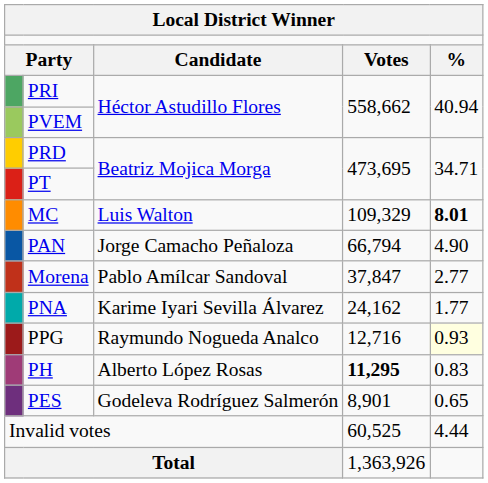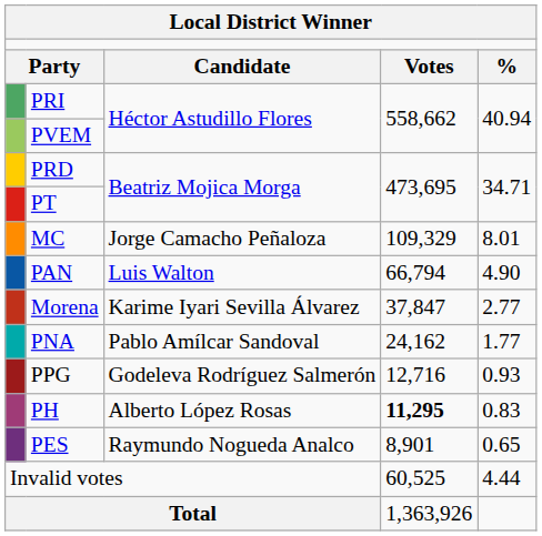 <table class="wikitable">
 <tr>
 <th colspan="5">Local District Winner</th>
 </tr>
 <tr>
 <td colspan="5"></td>
 </tr>
 <tr>
 <th colspan="2">Party</th>
 <th>Candidate</th>
 <th>Votes</th>
 <th>%</th>
 </tr>
 <tr>
 <td style="background:#4DA663;" width="8"></td>
 <td><a href='#'>PRI</a></td>
 <td rowspan="2"><a href='#'>Héctor Astudillo Flores</a></td>
 <td rowspan="2">558,662</td>
 <td rowspan="2">40.94</td>
 </tr>
 <tr>
 <td style="background:#9AC95E;" width="8"></td>
 <td><a href='#'>PVEM</a></td>
 </tr>
 <tr>
 <td style="background:#FFCD00;" width="8"></td>
 <td><a href='#'>PRD</a></td>
 <td rowspan="2"><a href='#'>Beatriz Mojica Morga</a></td>
 <td rowspan="2">473,695</td>
 <td rowspan="2">34.71</td>
 </tr>
 <tr>
 <td style="background:#DB2017;" width="8"></td>
 <td><a href='#'>PT</a></td>
 </tr>
 <tr>
 <td style="background:#FF8C00;" width="8"></td>
 <td><a href='#'>MC</a></td>
-<td><a href='#'>Luis Walton</a></td>
+<td>Jorge Camacho Peñaloza</td>
 <td>109,329</td>
-<td><strong>8.01</strong></td>
+<td>8.01</td>
 </tr>
 <tr>
 <td style="background:#0957A4;" width="8"></td>
 <td><a href='#'>PAN</a></td>
-<td>Jorge Camacho Peñaloza</td>
+<td><a href='#'>Luis Walton</a></td>
 <td>66,794</td>
 <td>4.90</td>
 </tr>
 <tr>
 <td style="background:#C0311A;" width="8"></td>
 <td><a href='#'>Morena</a></td>
-<td>Pablo Amílcar Sandoval</td>
+<td>Karime Iyari Sevilla Álvarez</td>
 <td>37,847</td>
 <td>2.77</td>
 </tr>
 <tr>
 <td style="background:#00AAAA;" width="8"></td>
 <td><a href='#'>PNA</a></td>
-<td>Karime Iyari Sevilla Álvarez</td>
+<td>Pablo Amílcar Sandoval</td>
 <td>24,162</td>
 <td>1.77</td>
 </tr>
 <tr>
 <td style="background:#9C1A1A;" width="8"></td>
 <td>PPG</td>
-<td>Raymundo Nogueda Analco</td>
+<td>Godeleva Rodríguez Salmerón</td>
 <td>12,716</td>
-<td style="background: lightyellow;">0.93</td>
+<td>0.93</td>
 </tr>
 <tr>
 <td style="background:#9F3B77;" width="8"></td>
 <td><a href='#'>PH</a></td>
 <td>Alberto López Rosas</td>
 <td><strong>11,295</strong></td>
 <td>0.83</td>
 </tr>
 <tr>
 <td style="background:#6E2F7D;" width="8"></td>
 <td><a href='#'>PES</a></td>
-<td>Godeleva Rodríguez Salmerón</td>
+<td>Raymundo Nogueda Analco</td>
 <td>8,901</td>
 <td>0.65</td>
 </tr>
 <tr>
 <td colspan="3">Invalid votes</td>
 <td>60,525</td>
 <td>4.44</td>
 </tr>
 <tr>
 <th colspan="3">Total</th>
 <td>1,363,926</td>
 <td></td>
 </tr>
 </table>
